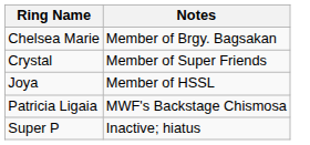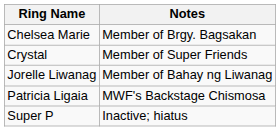 <table class="wikitable sortable">
 <tr>
 <th>Ring Name</th>
 <th>Notes</th>
 </tr>
 <tr>
 <td>Chelsea Marie</td>
 <td>Member of Brgy. Bagsakan</td>
 </tr>
 <tr>
 <td>Crystal</td>
 <td>Member of Super Friends</td>
 </tr>
 <tr>
-<td>Joya</td>
-<td>Member of HSSL</td>
+<td>Jorelle Liwanag</td>
+<td>Member of Bahay ng Liwanag</td>
 </tr>
 <tr>
 <td>Patricia Ligaia</td>
 <td>MWF's Backstage Chismosa</td>
 </tr>
 <tr>
 <td>Super P</td>
 <td>Inactive; hiatus</td>
 </tr>
 </table>
